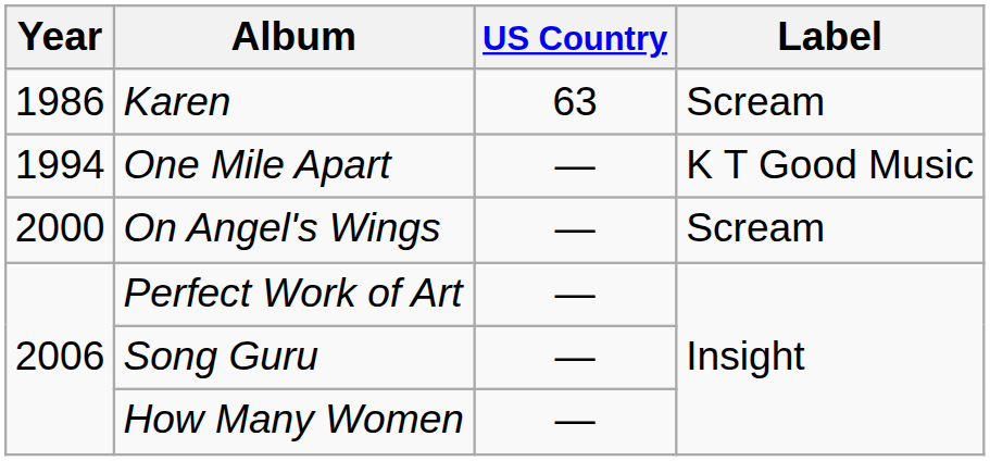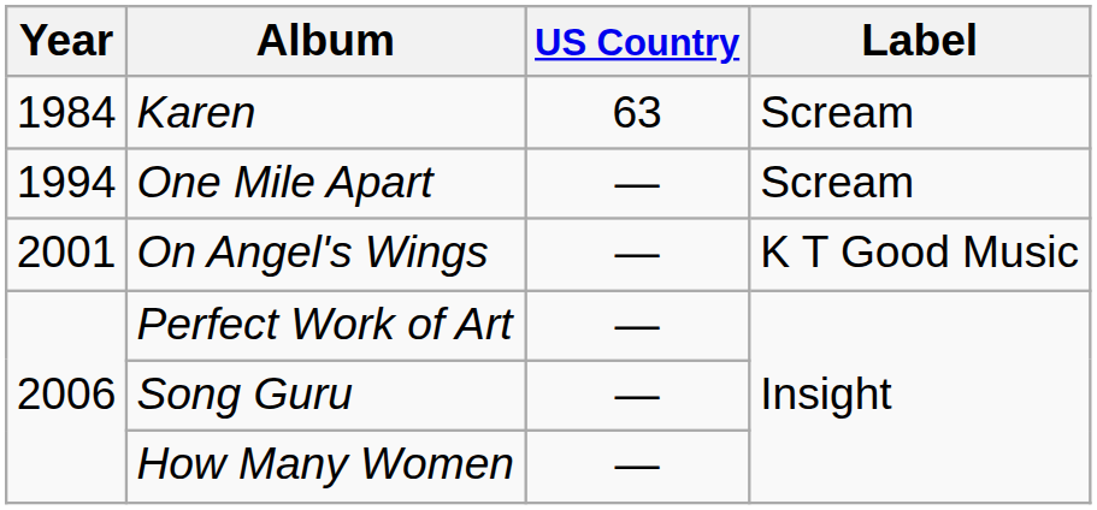 <table class="wikitable">
 <tr>
 <th>Year</th>
 <th>Album</th>
 <th><small><a href='#'>US Country</a></small></th>
 <th>Label</th>
 </tr>
 <tr>
-<td>1986</td>
+<td>1984</td>
 <td><em>Karen</em></td>
 <td align="center">63</td>
 <td>Scream</td>
 </tr>
 <tr>
 <td>1994</td>
 <td><em>One Mile Apart</em></td>
 <td align="center">—</td>
-<td>K T Good Music</td>
+<td>Scream</td>
 </tr>
 <tr>
-<td>2000</td>
+<td>2001</td>
 <td><em>On Angel's Wings</em></td>
 <td align="center">—</td>
-<td>Scream</td>
+<td>K T Good Music</td>
 </tr>
 <tr>
 <td rowspan="3">2006</td>
 <td><em>Perfect Work of Art</em></td>
 <td align="center">—</td>
 <td rowspan="3">Insight</td>
 </tr>
 <tr>
 <td><em>Song Guru</em></td>
 <td align="center">—</td>
 </tr>
 <tr>
 <td><em>How Many Women</em></td>
 <td align="center">—</td>
 </tr>
 </table>
